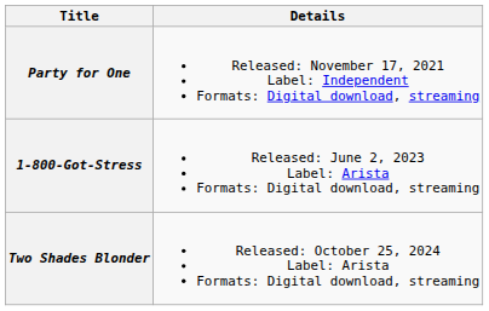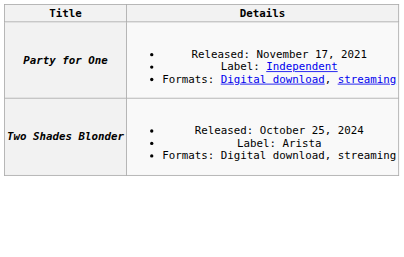 <table class="wikitable plainrowheaders" style="text-align:center;">
 <tr>
 <th>Title</th>
 <th>Details</th>
 </tr>
 <tr>
 <th scope="row"><em>Party for One</em></th>
 <td><br><ul><li>Released: November 17, 2021</li><li>Label: <a href='#'>Independent</a></li><li>Formats: <a href='#'>Digital download</a>, <a href='#'>streaming</a></li></ul></td>
 </tr>
 <tr>
-<th scope="row"><em>1-800-Got-Stress</em></th>
-<td><br><ul><li>Released: June 2, 2023</li><li>Label: <a href='#'>Arista</a></li><li>Formats: Digital download, streaming</li></ul></td>
-</tr>
-<tr>
 <th scope="row"><em>Two Shades Blonder</em></th>
 <td><br><ul><li>Released: October 25, 2024</li><li>Label: Arista</li><li>Formats: Digital download, streaming</li></ul></td>
 </tr>
 </table>
